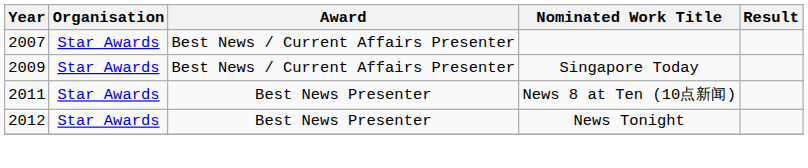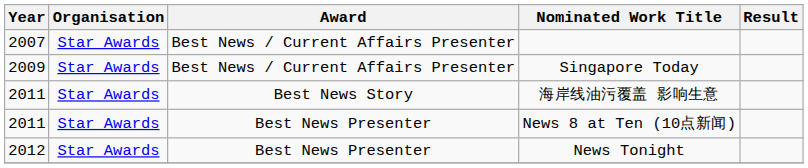 <table class="wikitable sortable" style="text-align: center;">
 <tr>
 <th>Year</th>
 <th>Organisation</th>
 <th>Award</th>
 <th>Nominated Work Title</th>
 <th>Result</th>
 </tr>
 <tr>
 <td>2007</td>
 <td><a href='#'>Star Awards</a></td>
 <td>Best News / Current Affairs Presenter</td>
 <td></td>
 <td></td>
 </tr>
 <tr>
 <td>2009</td>
 <td><a href='#'>Star Awards</a></td>
 <td>Best News / Current Affairs Presenter</td>
 <td>Singapore Today</td>
 <td></td>
 </tr>
 <tr>
 <td>2011</td>
 <td><a href='#'>Star Awards</a></td>
+<td>Best News Story</td>
+<td>海岸线油污覆盖 影响生意</td>
+<td></td>
+</tr>
+<tr>
+<td>2011</td>
+<td><a href='#'>Star Awards</a></td>
 <td>Best News Presenter</td>
 <td>News 8 at Ten (10点新闻)</td>
 <td></td>
 </tr>
 <tr>
 <td>2012</td>
 <td><a href='#'>Star Awards</a></td>
 <td>Best News Presenter</td>
 <td>News Tonight</td>
 <td></td>
 </tr>
 <tr>
 </tr>
 </table>
